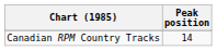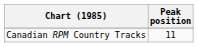 <table class="wikitable sortable">
 <tr>
 <th align="left">Chart (1985)</th>
 <th align="center">Peak<br>position</th>
 </tr>
 <tr>
 </tr>
 <tr>
 <td align="left">Canadian <em>RPM</em> Country Tracks</td>
-<td align="center">14</td>
+<td align="center">11</td>
 </tr>
 </table>
